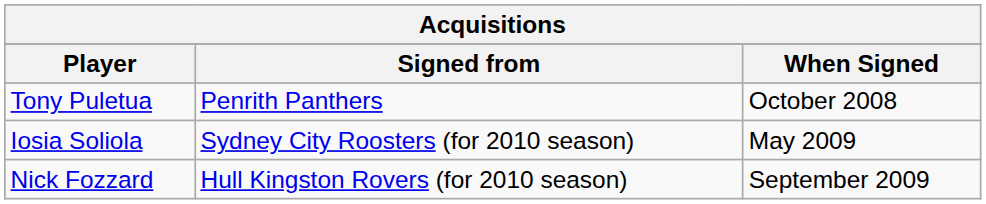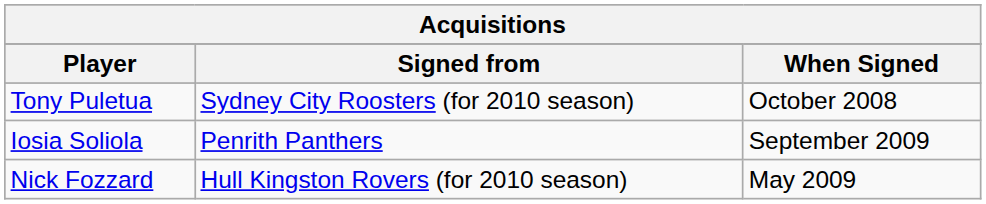 <table class="wikitable" width="65%" style="font-size:90%">
 <tr bgcolor="#efefef">
 <th colspan=11>Acquisitions</th>
 </tr>
 <tr bgcolor="#efefef">
 </tr>
 <tr>
 <th>Player</th>
 <th>Signed from</th>
 <th>When Signed</th>
 </tr>
 <tr>
 <td><a href='#'>Tony Puletua</a></td>
-<td><a href='#'>Penrith Panthers</a></td>
+<td><a href='#'>Sydney City Roosters</a> (for 2010 season)</td>
 <td>October 2008</td>
 </tr>
 <tr>
 <td><a href='#'>Iosia Soliola</a></td>
-<td><a href='#'>Sydney City Roosters</a> (for 2010 season)</td>
-<td>May 2009</td>
+<td><a href='#'>Penrith Panthers</a></td>
+<td>September 2009</td>
 </tr>
 <tr>
 <td><a href='#'>Nick Fozzard</a></td>
 <td><a href='#'>Hull Kingston Rovers</a> (for 2010 season)</td>
-<td>September 2009</td>
+<td>May 2009</td>
 </tr>
 </table>
